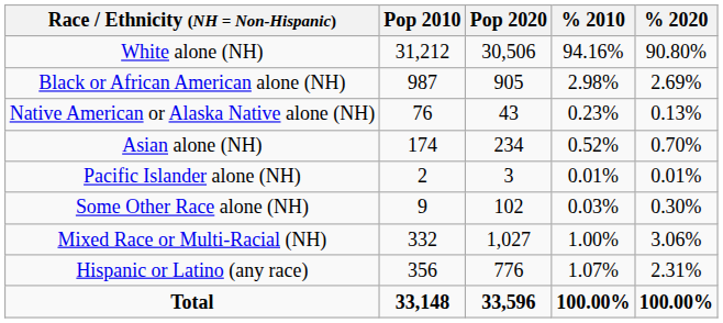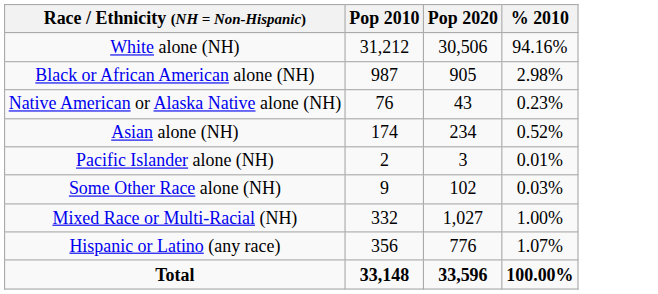 <table class="wikitable" style="text-align:center;">
 <tr>
 <th>Race / Ethnicity <small>(<em>NH = Non-Hispanic</em>)</small></th>
 <th>Pop 2010</th>
 <th>Pop 2020</th>
 <th>% 2010</th>
-<th>% 2020</th>
 </tr>
 <tr>
 <td><a href='#'>White</a> alone (NH)</td>
 <td>31,212</td>
 <td>30,506</td>
 <td>94.16%</td>
-<td>90.80%</td>
 </tr>
 <tr>
 <td><a href='#'>Black or African American</a> alone (NH)</td>
 <td>987</td>
 <td>905</td>
 <td>2.98%</td>
-<td>2.69%</td>
 </tr>
 <tr>
 <td><a href='#'>Native American</a> or <a href='#'>Alaska Native</a> alone (NH)</td>
 <td>76</td>
 <td>43</td>
 <td>0.23%</td>
-<td>0.13%</td>
 </tr>
 <tr>
 <td><a href='#'>Asian</a> alone (NH)</td>
 <td>174</td>
 <td>234</td>
 <td>0.52%</td>
-<td>0.70%</td>
 </tr>
 <tr>
 <td><a href='#'>Pacific Islander</a> alone (NH)</td>
 <td>2</td>
 <td>3</td>
-<td>0.01%</td>
 <td>0.01%</td>
 </tr>
 <tr>
 <td><a href='#'>Some Other Race</a> alone (NH)</td>
 <td>9</td>
 <td>102</td>
 <td>0.03%</td>
-<td>0.30%</td>
 </tr>
 <tr>
 <td><a href='#'>Mixed Race or Multi-Racial</a> (NH)</td>
 <td>332</td>
 <td>1,027</td>
 <td>1.00%</td>
-<td>3.06%</td>
 </tr>
 <tr>
 <td><a href='#'>Hispanic or Latino</a> (any race)</td>
 <td>356</td>
 <td>776</td>
 <td>1.07%</td>
-<td>2.31%</td>
 </tr>
 <tr>
 <td><strong>Total</strong></td>
 <td><strong>33,148</strong></td>
 <td><strong>33,596</strong></td>
 <td><strong>100.00%</strong></td>
-<td><strong>100.00%</strong></td>
 </tr>
 </table>
